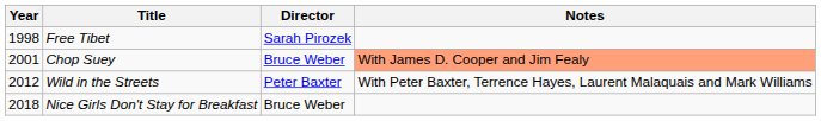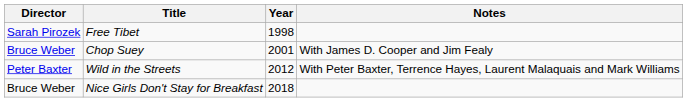 <table class="wikitable">
 <tr>
+<th>Director</th>
+<th>Title</th>
 <th>Year</th>
-<th>Title</th>
-<th>Director</th>
 <th>Notes</th>
 </tr>
 <tr>
+<td><a href='#'>Sarah Pirozek</a></td>
+<td><em>Free Tibet</em></td>
 <td>1998</td>
-<td><em>Free Tibet</em></td>
-<td><a href='#'>Sarah Pirozek</a></td>
 <td></td>
 </tr>
 <tr>
+<td><a href='#'>Bruce Weber</a></td>
+<td><em>Chop Suey</em></td>
 <td>2001</td>
-<td><em>Chop Suey</em></td>
-<td><a href='#'>Bruce Weber</a></td>
-<td style="background: lightsalmon;">With James D. Cooper and Jim Fealy</td>
+<td>With James D. Cooper and Jim Fealy</td>
 </tr>
 <tr>
+<td><a href='#'>Peter Baxter</a></td>
+<td><em>Wild in the Streets</em></td>
 <td>2012</td>
-<td><em>Wild in the Streets</em></td>
-<td><a href='#'>Peter Baxter</a></td>
 <td>With Peter Baxter, Terrence Hayes, Laurent Malaquais and Mark Williams</td>
 </tr>
 <tr>
+<td>Bruce Weber</td>
+<td><em>Nice Girls Don't Stay for Breakfast</em></td>
 <td>2018</td>
-<td><em>Nice Girls Don't Stay for Breakfast</em></td>
-<td>Bruce Weber</td>
 <td></td>
 </tr>
 </table>
